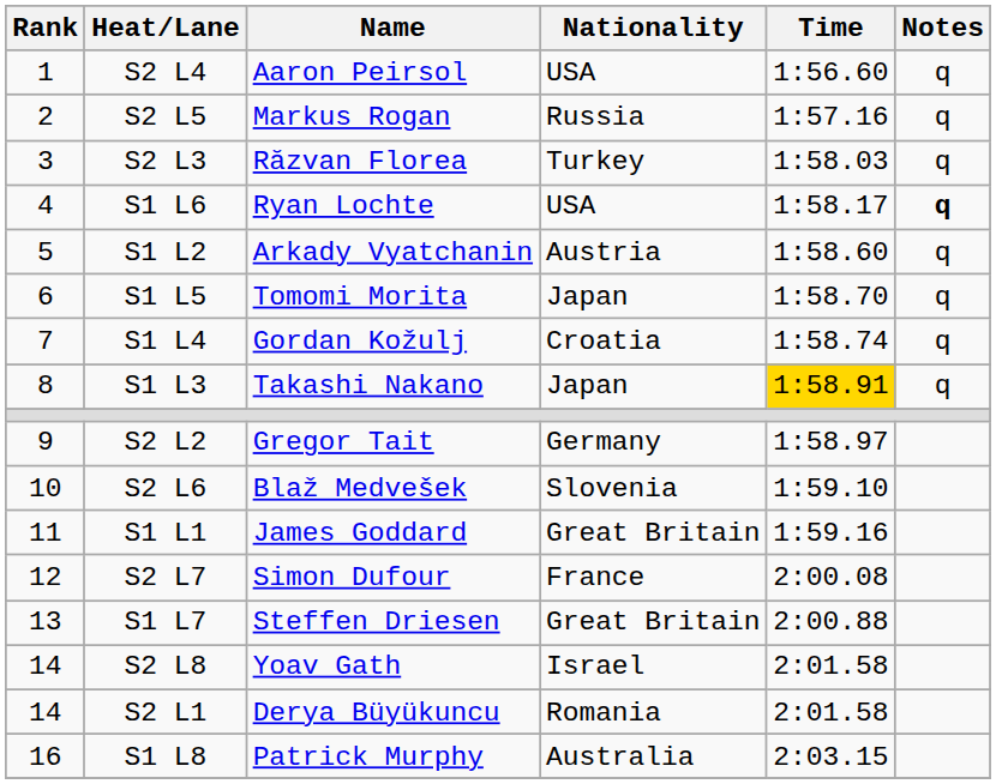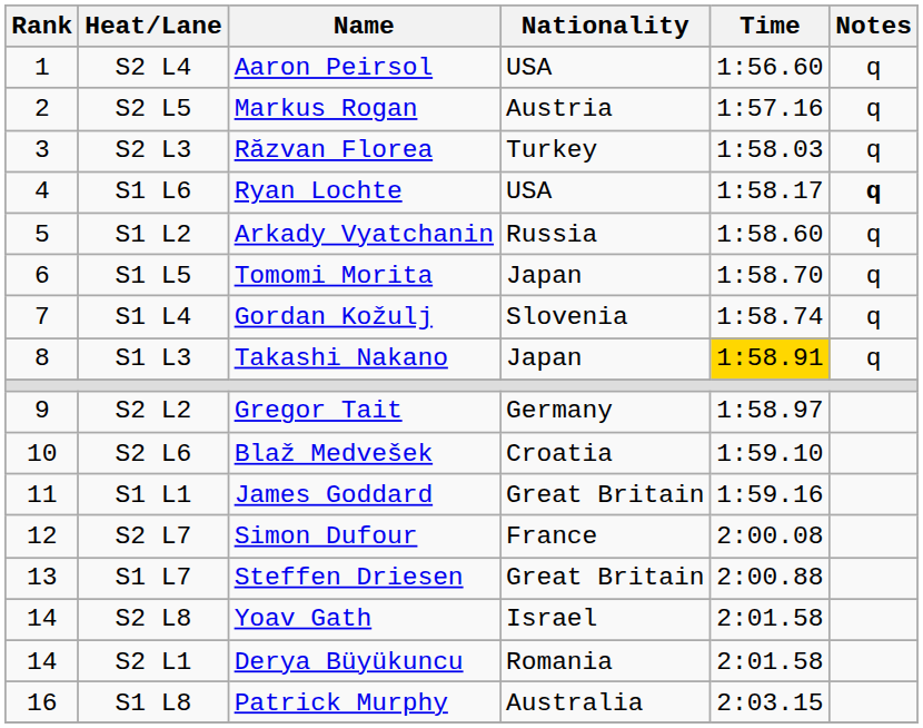 <table class="wikitable sortable" style="text-align:center">
 <tr>
 <th>Rank</th>
 <th>Heat/Lane</th>
 <th>Name</th>
 <th>Nationality</th>
 <th>Time</th>
 <th>Notes</th>
 </tr>
 <tr>
 <td>1</td>
 <td>S2 L4</td>
 <td align=left><a href='#'>Aaron Peirsol</a></td>
 <td align=left> USA</td>
 <td>1:56.60</td>
 <td>q</td>
 </tr>
 <tr>
 <td>2</td>
 <td>S2 L5</td>
 <td align=left><a href='#'>Markus Rogan</a></td>
-<td align=left> Russia</td>
+<td align=left> Austria</td>
 <td>1:57.16</td>
 <td>q</td>
 </tr>
 <tr>
 <td>3</td>
 <td>S2 L3</td>
 <td align=left><a href='#'>Răzvan Florea</a></td>
 <td align=left> Turkey</td>
 <td>1:58.03</td>
 <td>q</td>
 </tr>
 <tr>
 <td>4</td>
 <td>S1 L6</td>
 <td align=left><a href='#'>Ryan Lochte</a></td>
 <td align=left> USA</td>
 <td>1:58.17</td>
 <td><strong>q</strong></td>
 </tr>
 <tr>
 <td>5</td>
 <td>S1 L2</td>
 <td align=left><a href='#'>Arkady Vyatchanin</a></td>
-<td align=left> Austria</td>
+<td align=left> Russia</td>
 <td>1:58.60</td>
 <td>q</td>
 </tr>
 <tr>
 <td>6</td>
 <td>S1 L5</td>
 <td align=left><a href='#'>Tomomi Morita</a></td>
 <td align=left> Japan</td>
 <td>1:58.70</td>
 <td>q</td>
 </tr>
 <tr>
 <td>7</td>
 <td>S1 L4</td>
 <td align=left><a href='#'>Gordan Kožulj</a></td>
-<td align=left> Croatia</td>
+<td align=left> Slovenia</td>
 <td>1:58.74</td>
 <td>q</td>
 </tr>
 <tr>
 <td>8</td>
 <td>S1 L3</td>
 <td align=left><a href='#'>Takashi Nakano</a></td>
 <td align=left> Japan</td>
 <td style="background: gold;">1:58.91</td>
 <td>q</td>
 </tr>
 <tr bgcolor=#DDDDDD>
 <td colspan=6></td>
 </tr>
 <tr>
 <td>9</td>
 <td>S2 L2</td>
 <td align=left><a href='#'>Gregor Tait</a></td>
 <td align=left> Germany</td>
 <td>1:58.97</td>
 <td></td>
 </tr>
 <tr>
 <td>10</td>
 <td>S2 L6</td>
 <td align=left><a href='#'>Blaž Medvešek</a></td>
-<td align=left> Slovenia</td>
+<td align=left> Croatia</td>
 <td>1:59.10</td>
 <td></td>
 </tr>
 <tr>
 <td>11</td>
 <td>S1 L1</td>
 <td align=left><a href='#'>James Goddard</a></td>
 <td align=left> Great Britain</td>
 <td>1:59.16</td>
 <td></td>
 </tr>
 <tr>
 <td>12</td>
 <td>S2 L7</td>
 <td align=left><a href='#'>Simon Dufour</a></td>
 <td align=left> France</td>
 <td>2:00.08</td>
 <td></td>
 </tr>
 <tr>
 <td>13</td>
 <td>S1 L7</td>
 <td align=left><a href='#'>Steffen Driesen</a></td>
 <td align=left> Great Britain</td>
 <td>2:00.88</td>
 <td></td>
 </tr>
 <tr>
 <td>14</td>
 <td>S2 L8</td>
 <td align=left><a href='#'>Yoav Gath</a></td>
 <td align=left> Israel</td>
 <td>2:01.58</td>
 <td></td>
 </tr>
 <tr>
 <td>14</td>
 <td>S2 L1</td>
 <td align=left><a href='#'>Derya Büyükuncu</a></td>
 <td align=left> Romania</td>
 <td>2:01.58</td>
 <td></td>
 </tr>
 <tr>
 <td>16</td>
 <td>S1 L8</td>
 <td align=left><a href='#'>Patrick Murphy</a></td>
 <td align=left> Australia</td>
 <td>2:03.15</td>
 <td></td>
 </tr>
 <tr>
 </tr>
 </table>
